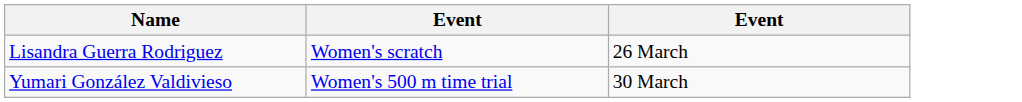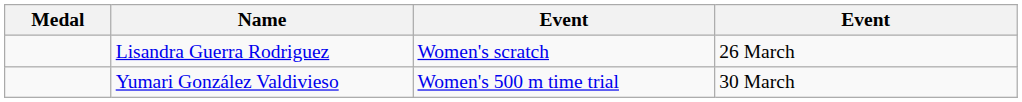 <table class="wikitable sortable">
 <tr>
+<th style="width:5em">Medal</th>
 <th style="width:15em">Name</th>
 <th style="width:15em">Event</th>
 <th style="width:15em">Event</th>
 </tr>
 <tr>
+<td></td>
 <td><a href='#'>Lisandra Guerra Rodriguez</a></td>
 <td><a href='#'>Women's scratch</a></td>
 <td>26 March</td>
 </tr>
 <tr>
+<td></td>
 <td><a href='#'>Yumari González Valdivieso</a></td>
 <td><a href='#'>Women's 500 m time trial</a></td>
 <td>30 March</td>
 </tr>
 </table>
